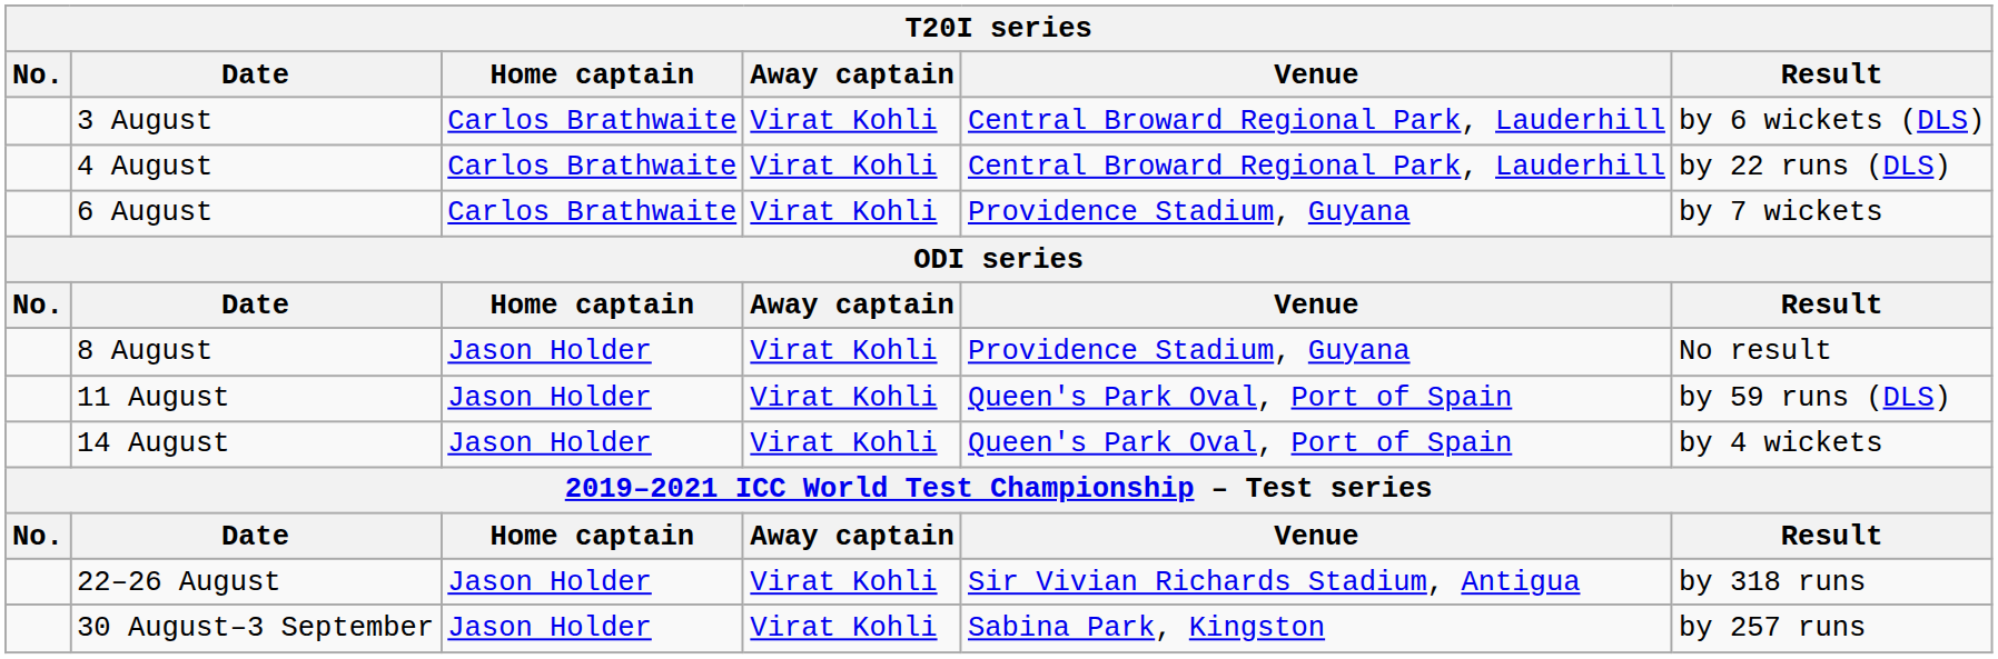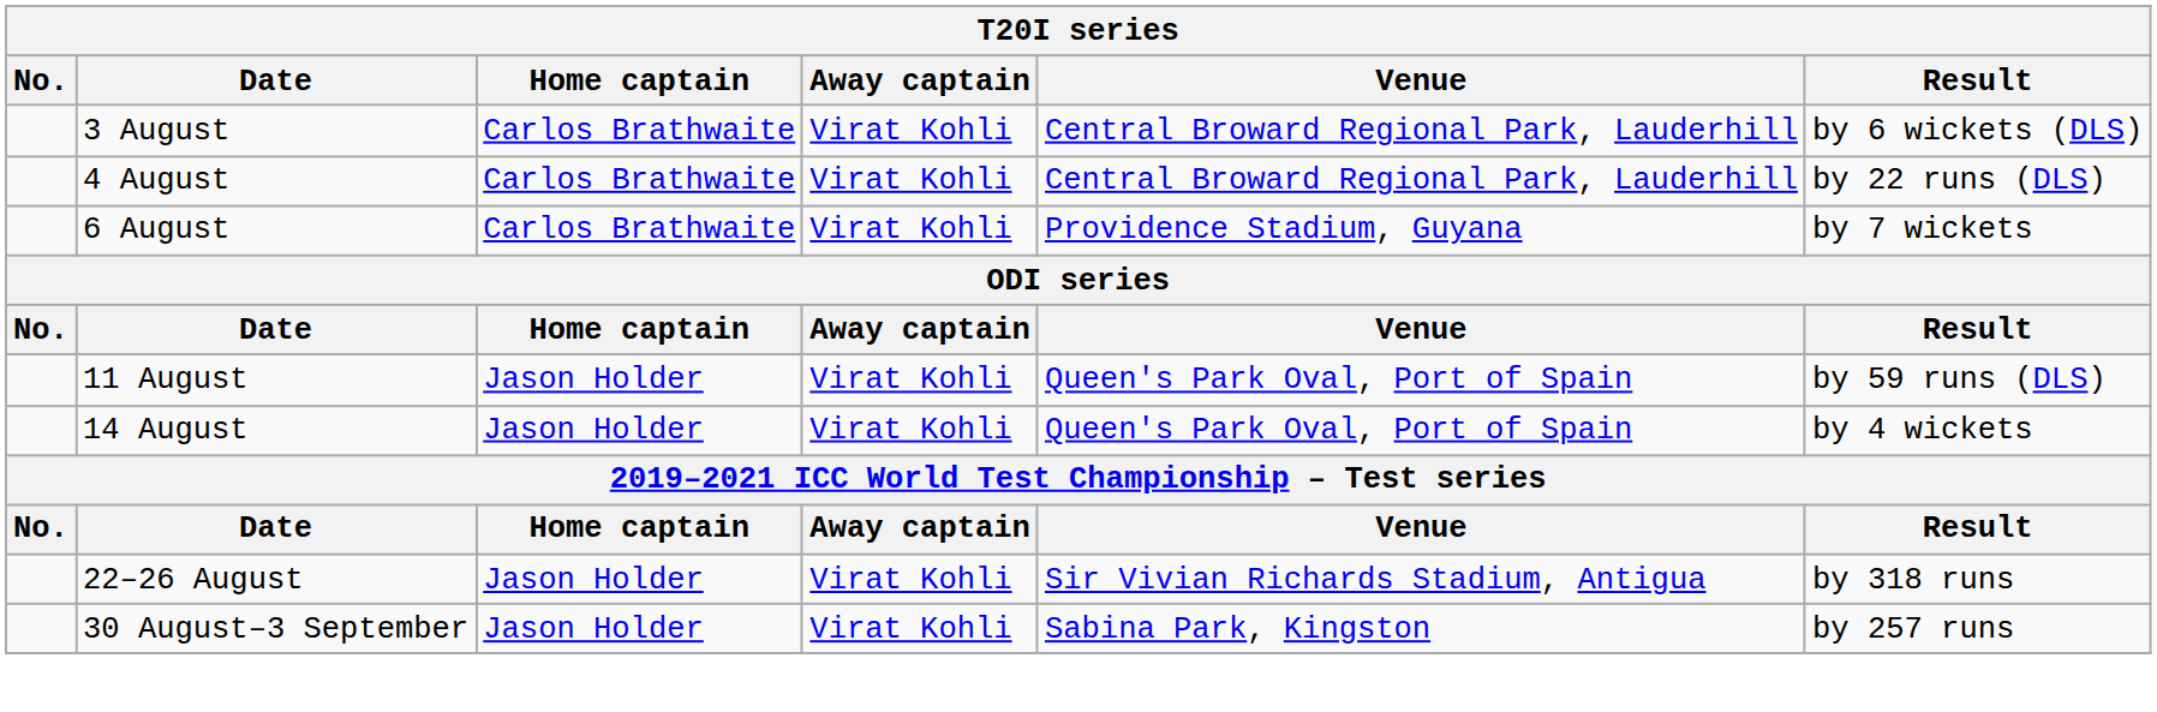 <table class="wikitable">
 <tr>
 <th colspan="6">T20I series</th>
 </tr>
 <tr>
 <th>No.</th>
 <th>Date</th>
 <th>Home captain</th>
 <th>Away captain</th>
 <th>Venue</th>
 <th>Result</th>
 </tr>
 <tr>
 <td></td>
 <td>3 August</td>
 <td><a href='#'>Carlos Brathwaite</a></td>
 <td><a href='#'>Virat Kohli</a></td>
 <td><a href='#'>Central Broward Regional Park</a>, <a href='#'>Lauderhill</a></td>
 <td> by 6 wickets (<a href='#'>DLS</a>)</td>
 </tr>
 <tr>
 <td></td>
 <td>4 August</td>
 <td><a href='#'>Carlos Brathwaite</a></td>
 <td><a href='#'>Virat Kohli</a></td>
 <td><a href='#'>Central Broward Regional Park</a>, <a href='#'>Lauderhill</a></td>
 <td> by 22 runs (<a href='#'>DLS</a>)</td>
 </tr>
 <tr>
 <td></td>
 <td>6 August</td>
 <td><a href='#'>Carlos Brathwaite</a></td>
 <td><a href='#'>Virat Kohli</a></td>
 <td><a href='#'>Providence Stadium</a>, <a href='#'>Guyana</a></td>
 <td> by 7 wickets</td>
 </tr>
 <tr>
 <th colspan="6">ODI series</th>
 </tr>
 <tr>
 <th>No.</th>
 <th>Date</th>
 <th>Home captain</th>
 <th>Away captain</th>
 <th>Venue</th>
 <th>Result</th>
 </tr>
 <tr>
 <td></td>
-<td>8 August</td>
-<td><a href='#'>Jason Holder</a></td>
-<td><a href='#'>Virat Kohli</a></td>
-<td><a href='#'>Providence Stadium</a>, <a href='#'>Guyana</a></td>
-<td>No result</td>
-</tr>
-<tr>
-<td></td>
 <td>11 August</td>
 <td><a href='#'>Jason Holder</a></td>
 <td><a href='#'>Virat Kohli</a></td>
 <td><a href='#'>Queen's Park Oval</a>, <a href='#'>Port of Spain</a></td>
 <td> by 59 runs (<a href='#'>DLS</a>)</td>
 </tr>
 <tr>
 <td></td>
 <td>14 August</td>
 <td><a href='#'>Jason Holder</a></td>
 <td><a href='#'>Virat Kohli</a></td>
 <td><a href='#'>Queen's Park Oval</a>, <a href='#'>Port of Spain</a></td>
 <td> by 4 wickets</td>
 </tr>
 <tr>
 <th colspan="6"><a href='#'>2019–2021 ICC World Test Championship</a> – Test series</th>
 </tr>
 <tr>
 <th>No.</th>
 <th>Date</th>
 <th>Home captain</th>
 <th>Away captain</th>
 <th>Venue</th>
 <th>Result</th>
 </tr>
 <tr>
 <td></td>
 <td>22–26 August</td>
 <td><a href='#'>Jason Holder</a></td>
 <td><a href='#'>Virat Kohli</a></td>
 <td><a href='#'>Sir Vivian Richards Stadium</a>, <a href='#'>Antigua</a></td>
 <td> by 318 runs</td>
 </tr>
 <tr>
 <td></td>
 <td>30 August–3 September</td>
 <td><a href='#'>Jason Holder</a></td>
 <td><a href='#'>Virat Kohli</a></td>
 <td><a href='#'>Sabina Park</a>, <a href='#'>Kingston</a></td>
 <td> by 257 runs</td>
 </tr>
 </table>
